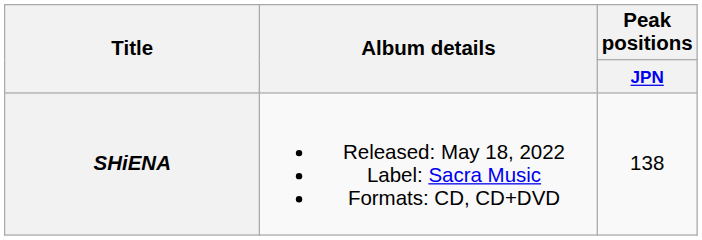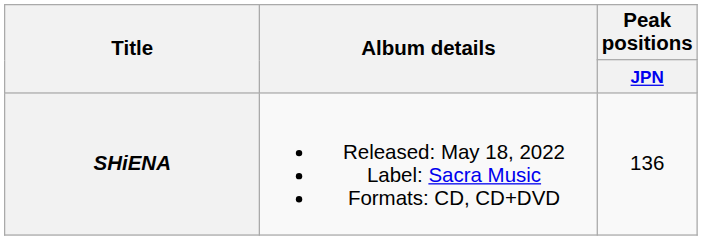 <table class="wikitable plainrowheaders" style="text-align:center;">
 <tr>
 <th style="width:12em;" rowspan="2">Title</th>
 <th style="width:16em;" rowspan="2">Album details</th>
 <th colspan="1">Peak positions</th>
 </tr>
 <tr>
 <th style="width:2.5em;"><small><a href='#'>JPN</a></small><br></th>
 </tr>
 <tr>
 <th scope="row"><em>SHiENA</em></th>
 <td><br><ul><li>Released: May 18, 2022 </li><li>Label: <a href='#'>Sacra Music</a></li><li>Formats: CD, CD+DVD</li></ul></td>
-<td>138</td>
+<td>136</td>
 </tr>
 </table>
